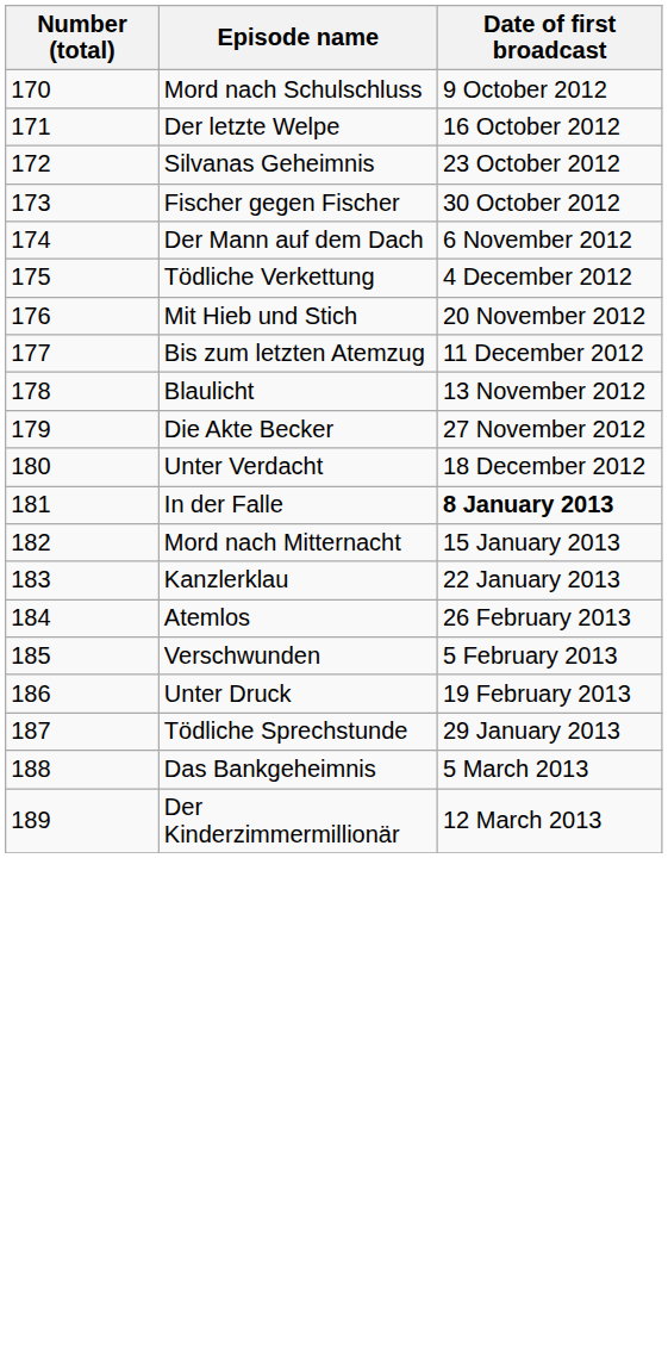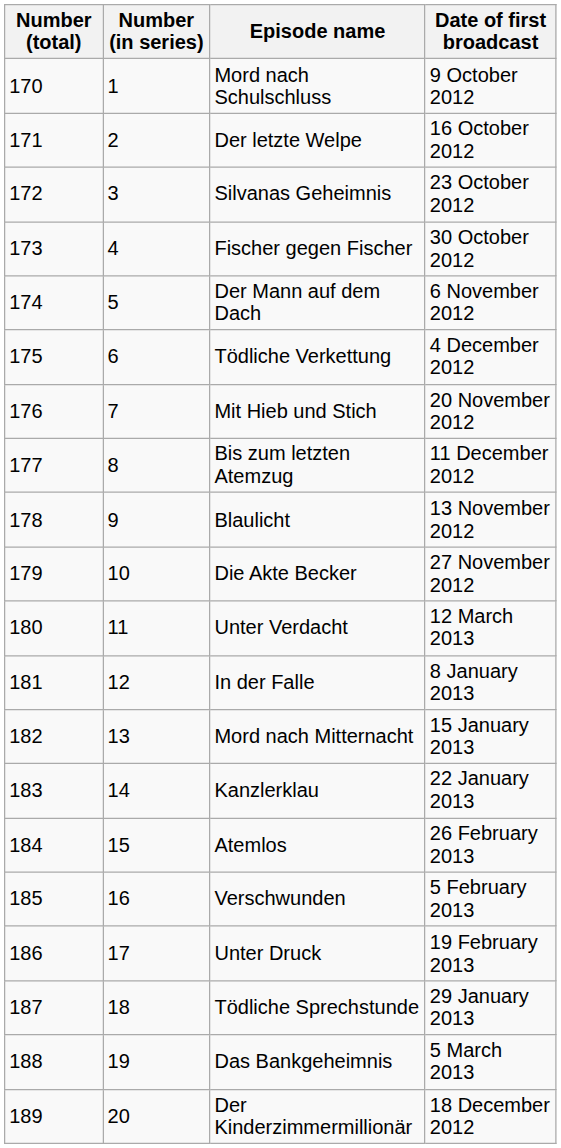 <table class="wikitable" width="50%">
 <tr class="hintergrundfarbe6">
 <th>Number (total)</th>
+<th>Number (in series)</th>
 <th>Episode name</th>
 <th>Date of first broadcast</th>
 </tr>
 <tr>
 <td>170</td>
+<td>1</td>
 <td>Mord nach Schulschluss</td>
 <td>9 October 2012</td>
 </tr>
 <tr>
 <td>171</td>
+<td>2</td>
 <td>Der letzte Welpe</td>
 <td>16 October 2012</td>
 </tr>
 <tr>
 <td>172</td>
+<td>3</td>
 <td>Silvanas Geheimnis</td>
 <td>23 October 2012</td>
 </tr>
 <tr>
 <td>173</td>
+<td>4</td>
 <td>Fischer gegen Fischer</td>
 <td>30 October 2012</td>
 </tr>
 <tr>
 <td>174</td>
+<td>5</td>
 <td>Der Mann auf dem Dach</td>
 <td>6 November 2012</td>
 </tr>
 <tr>
 <td>175</td>
+<td>6</td>
 <td>Tödliche Verkettung</td>
 <td>4 December 2012</td>
 </tr>
 <tr>
 <td>176</td>
+<td>7</td>
 <td>Mit Hieb und Stich</td>
 <td>20 November 2012</td>
 </tr>
 <tr>
 <td>177</td>
+<td>8</td>
 <td>Bis zum letzten Atemzug</td>
 <td>11 December 2012</td>
 </tr>
 <tr>
 <td>178</td>
+<td>9</td>
 <td>Blaulicht</td>
 <td>13 November 2012</td>
 </tr>
 <tr>
 <td>179</td>
+<td>10</td>
 <td>Die Akte Becker</td>
 <td>27 November 2012</td>
 </tr>
 <tr>
 <td>180</td>
+<td>11</td>
 <td>Unter Verdacht</td>
-<td>18 December 2012</td>
+<td>12 March 2013</td>
 </tr>
 <tr>
 <td>181</td>
+<td>12</td>
 <td>In der Falle</td>
-<td><strong>8 January 2013</strong></td>
+<td>8 January 2013</td>
 </tr>
 <tr>
 <td>182</td>
+<td>13</td>
 <td>Mord nach Mitternacht</td>
 <td>15 January 2013</td>
 </tr>
 <tr>
 <td>183</td>
+<td>14</td>
 <td>Kanzlerklau</td>
 <td>22 January 2013</td>
 </tr>
 <tr>
 <td>184</td>
+<td>15</td>
 <td>Atemlos</td>
 <td>26 February 2013</td>
 </tr>
 <tr>
 <td>185</td>
+<td>16</td>
 <td>Verschwunden</td>
 <td>5 February 2013</td>
 </tr>
 <tr>
 <td>186</td>
+<td>17</td>
 <td>Unter Druck</td>
 <td>19 February 2013</td>
 </tr>
 <tr>
 <td>187</td>
+<td>18</td>
 <td>Tödliche Sprechstunde</td>
 <td>29 January 2013</td>
 </tr>
 <tr>
 <td>188</td>
+<td>19</td>
 <td>Das Bankgeheimnis</td>
 <td>5 March 2013</td>
 </tr>
 <tr>
 <td>189</td>
+<td>20</td>
 <td>Der Kinderzimmermillionär</td>
-<td>12 March 2013</td>
+<td>18 December 2012</td>
 </tr>
 </table>
